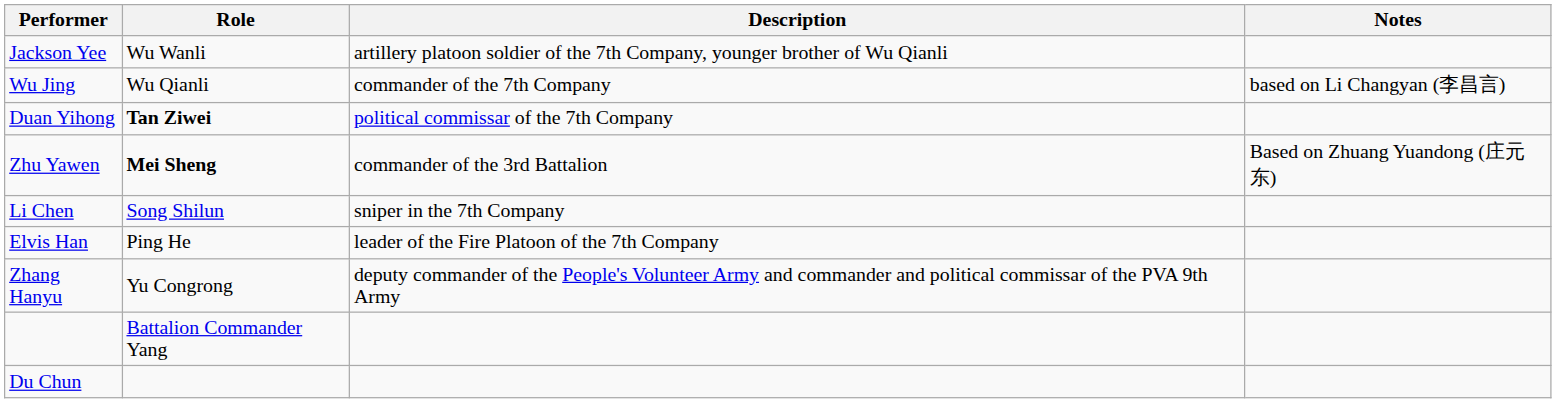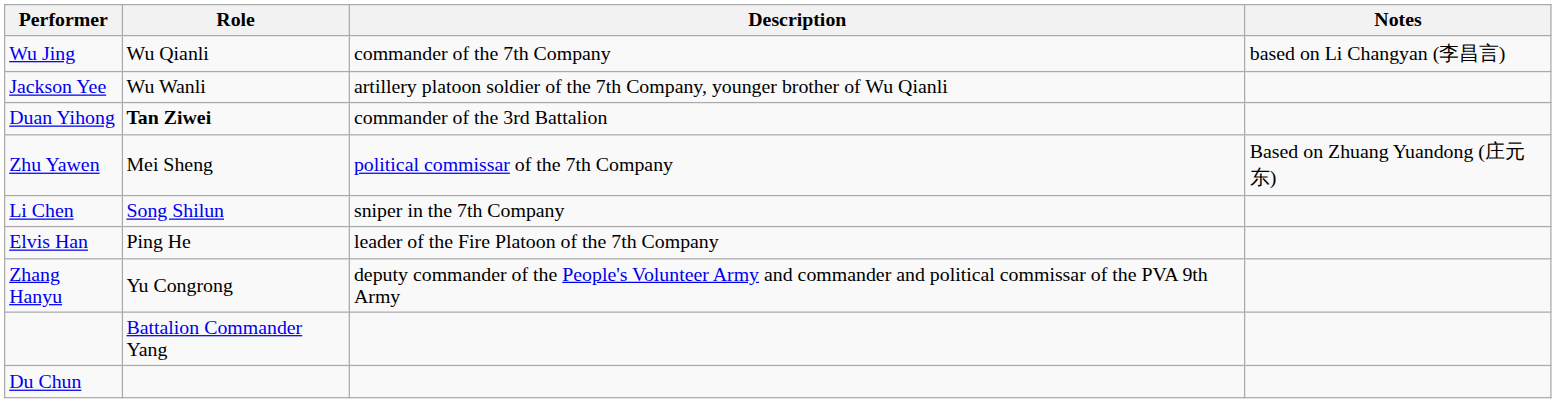 <table class="wikitable">
 <tr>
 <th>Performer</th>
 <th>Role</th>
 <th>Description</th>
 <th>Notes</th>
 </tr>
 <tr>
+<td><a href='#'>Wu Jing</a></td>
+<td>Wu Qianli</td>
+<td>commander of the 7th Company</td>
+<td>based on Li Changyan (李昌言)</td>
+</tr>
+<tr>
 <td><a href='#'>Jackson Yee</a></td>
 <td>Wu Wanli</td>
 <td>artillery platoon soldier of the 7th Company, younger brother of Wu Qianli</td>
 <td></td>
 </tr>
 <tr>
-<td><a href='#'>Wu Jing</a></td>
-<td>Wu Qianli</td>
-<td>commander of the 7th Company</td>
-<td>based on Li Changyan (李昌言)</td>
-</tr>
-<tr>
 <td><a href='#'>Duan Yihong</a></td>
 <td><strong>Tan Ziwei</strong></td>
-<td><a href='#'>political commissar</a> of the 7th Company</td>
+<td>commander of the 3rd Battalion</td>
 <td></td>
 </tr>
 <tr>
 <td><a href='#'>Zhu Yawen</a></td>
-<td><strong>Mei Sheng</strong></td>
-<td>commander of the 3rd Battalion</td>
+<td>Mei Sheng</td>
+<td><a href='#'>political commissar</a> of the 7th Company</td>
 <td>Based on Zhuang Yuandong (庄元东)</td>
 </tr>
 <tr>
 <td><a href='#'>Li Chen</a></td>
 <td><a href='#'>Song Shilun</a></td>
 <td>sniper in the 7th Company</td>
 <td></td>
 </tr>
 <tr>
 <td><a href='#'>Elvis Han</a></td>
 <td>Ping He</td>
 <td>leader of the Fire Platoon of the 7th Company</td>
 <td></td>
 </tr>
 <tr>
 <td><a href='#'>Zhang Hanyu</a></td>
 <td>Yu Congrong</td>
 <td>deputy commander of the <a href='#'>People's Volunteer Army</a> and commander and political commissar of the PVA 9th Army</td>
 <td></td>
 </tr>
 <tr>
 <td></td>
 <td><a href='#'>Battalion Commander</a> Yang</td>
 <td></td>
 <td></td>
 </tr>
 <tr>
 <td><a href='#'>Du Chun</a></td>
 <td></td>
 <td></td>
 <td></td>
 </tr>
 </table>
